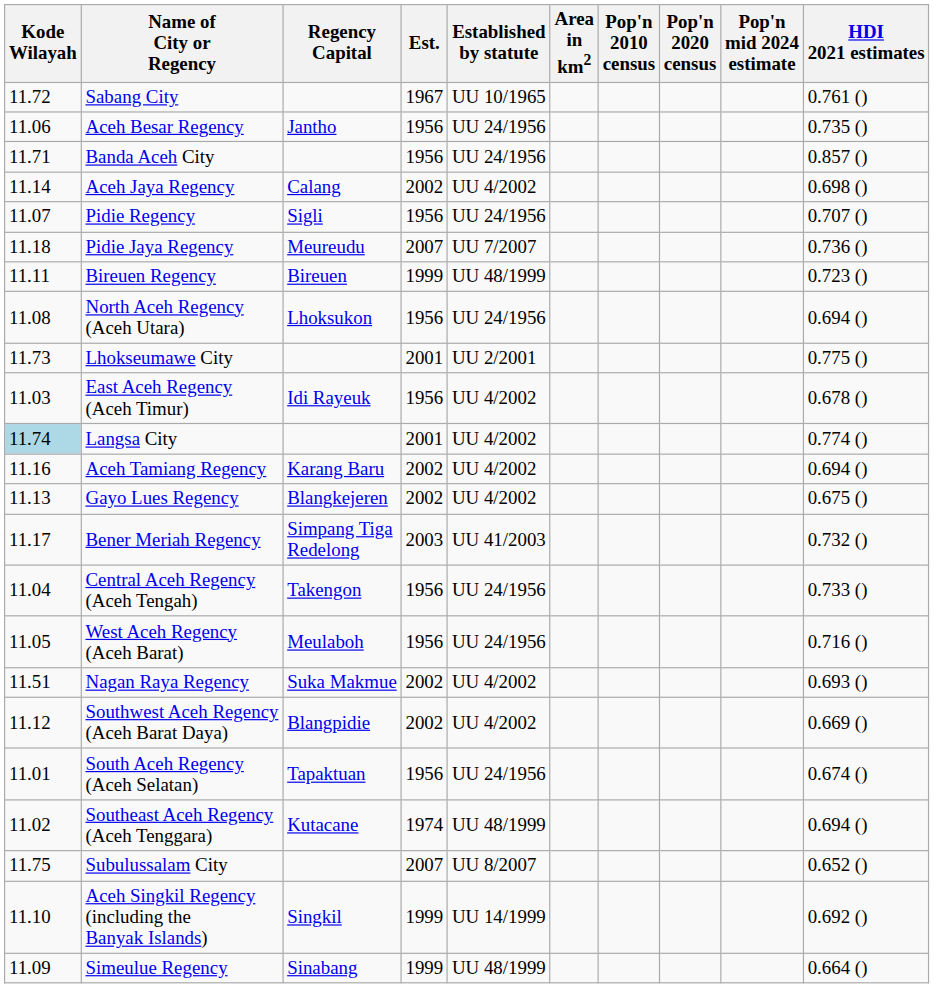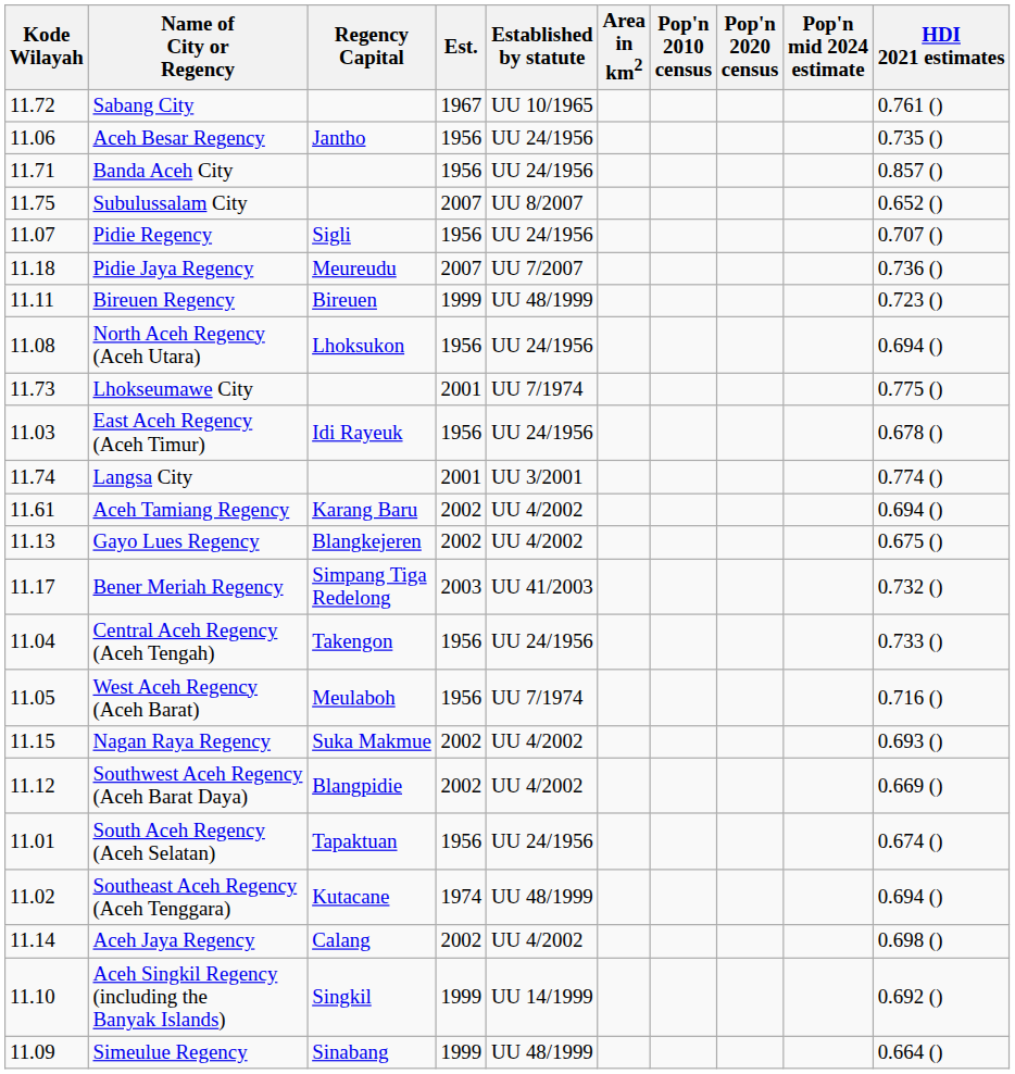 <table class="wikitable sortable" style="margin-bottom:0;">
 <tr>
 <th>Kode <br>Wilayah</th>
 <th>Name of<br>City or <br>Regency</th>
 <th>Regency<br>Capital</th>
 <th>Est.</th>
 <th>Established<br> by statute</th>
 <th>Area <br>in<br>km<sup>2</sup></th>
 <th>Pop'n<br>2010<br>census</th>
 <th>Pop'n<br>2020<br>census</th>
 <th>Pop'n<br>mid 2024<br>estimate</th>
 <th><a href='#'>HDI</a><br>2021 estimates</th>
 </tr>
 <tr>
 <td>11.72</td>
 <td><a href='#'>Sabang City</a></td>
 <td></td>
 <td>1967</td>
 <td>UU 10/1965</td>
 <td align="right"></td>
 <td align="right"></td>
 <td align="right"></td>
 <td align="right"></td>
 <td>0.761 ()</td>
 </tr>
 <tr>
 <td>11.06</td>
 <td><a href='#'>Aceh Besar Regency</a></td>
 <td><a href='#'>Jantho</a></td>
 <td>1956</td>
 <td>UU 24/1956</td>
 <td align="right"></td>
 <td align="right"></td>
 <td align="right"></td>
 <td align="right"></td>
 <td>0.735 ()</td>
 </tr>
 <tr>
 <td>11.71</td>
 <td><a href='#'>Banda Aceh</a> City</td>
 <td></td>
 <td>1956</td>
 <td>UU 24/1956</td>
 <td align="right"></td>
 <td align="right"></td>
 <td align="right"></td>
 <td align="right"></td>
 <td>0.857 ()</td>
 </tr>
 <tr>
-<td>11.14</td>
-<td><a href='#'>Aceh Jaya Regency</a></td>
-<td><a href='#'>Calang</a></td>
-<td>2002</td>
-<td>UU 4/2002</td>
+<td>11.75</td>
+<td><a href='#'>Subulussalam</a> City</td>
+<td></td>
+<td>2007</td>
+<td>UU 8/2007</td>
 <td align="right"></td>
 <td align="right"></td>
 <td align="right"></td>
 <td align="right"></td>
-<td>0.698 ()</td>
+<td>0.652 ()</td>
 </tr>
 <tr>
 <td>11.07</td>
 <td><a href='#'>Pidie Regency</a></td>
 <td><a href='#'>Sigli</a></td>
 <td>1956</td>
 <td>UU 24/1956</td>
 <td align="right"></td>
 <td align="right"></td>
 <td align="right"></td>
 <td align="right"></td>
 <td>0.707 ()</td>
 </tr>
 <tr>
 <td>11.18</td>
 <td><a href='#'>Pidie Jaya Regency</a></td>
 <td><a href='#'>Meureudu</a></td>
 <td>2007</td>
 <td>UU 7/2007</td>
 <td align="right"></td>
 <td align="right"></td>
 <td align="right"></td>
 <td align="right"></td>
 <td>0.736 ()</td>
 </tr>
 <tr>
 <td>11.11</td>
 <td><a href='#'>Bireuen Regency</a></td>
 <td><a href='#'>Bireuen</a></td>
 <td>1999</td>
 <td>UU 48/1999</td>
 <td align="right"></td>
 <td align="right"></td>
 <td align="right"></td>
 <td align="right"></td>
 <td>0.723 ()</td>
 </tr>
 <tr>
 <td>11.08</td>
 <td><a href='#'>North Aceh Regency</a><br>(Aceh Utara)</td>
 <td><a href='#'>Lhoksukon</a></td>
 <td>1956</td>
 <td>UU 24/1956</td>
 <td align="right"></td>
 <td align="right"></td>
 <td align="right"></td>
 <td align="right"></td>
 <td>0.694 ()</td>
 </tr>
 <tr>
 <td>11.73</td>
 <td><a href='#'>Lhokseumawe</a> City</td>
 <td></td>
 <td>2001</td>
-<td>UU 2/2001</td>
+<td>UU 7/1974</td>
 <td align="right"></td>
 <td align="right"></td>
 <td align="right"></td>
 <td align="right"></td>
 <td>0.775 ()</td>
 </tr>
 <tr>
 <td>11.03</td>
 <td><a href='#'>East Aceh Regency</a><br>(Aceh Timur)</td>
 <td><a href='#'>Idi Rayeuk</a></td>
 <td>1956</td>
-<td>UU 4/2002</td>
+<td>UU 24/1956</td>
 <td align="right"></td>
 <td align="right"></td>
 <td align="right"></td>
 <td align="right"></td>
 <td>0.678 ()</td>
 </tr>
 <tr>
-<td style="background: lightblue;">11.74</td>
+<td>11.74</td>
 <td><a href='#'>Langsa</a> City</td>
 <td></td>
 <td>2001</td>
-<td>UU 4/2002</td>
+<td>UU 3/2001</td>
 <td align="right"></td>
 <td align="right"></td>
 <td align="right"></td>
 <td align="right"></td>
 <td>0.774 ()</td>
 </tr>
 <tr>
-<td>11.16</td>
+<td>11.61</td>
 <td><a href='#'>Aceh Tamiang Regency</a></td>
 <td><a href='#'>Karang Baru</a></td>
 <td>2002</td>
 <td>UU 4/2002</td>
 <td align="right"></td>
 <td align="right"></td>
 <td align="right"></td>
 <td align="right"></td>
 <td>0.694 ()</td>
 </tr>
 <tr>
 <td>11.13</td>
 <td><a href='#'>Gayo Lues Regency</a></td>
 <td><a href='#'>Blangkejeren</a></td>
 <td>2002</td>
 <td>UU 4/2002</td>
 <td align="right"></td>
 <td align="right"></td>
 <td align="right"></td>
 <td align="right"></td>
 <td>0.675 ()</td>
 </tr>
 <tr>
 <td>11.17</td>
 <td><a href='#'>Bener Meriah Regency</a></td>
 <td><a href='#'>Simpang Tiga <br>Redelong</a></td>
 <td>2003</td>
 <td>UU 41/2003</td>
 <td align="right"></td>
 <td align="right"></td>
 <td align="right"></td>
 <td align="right"></td>
 <td>0.732 ()</td>
 </tr>
 <tr>
 <td>11.04</td>
 <td><a href='#'>Central Aceh Regency</a><br>(Aceh Tengah)</td>
 <td><a href='#'>Takengon</a></td>
 <td>1956</td>
 <td>UU 24/1956</td>
 <td align="right"></td>
 <td align="right"></td>
 <td align="right"></td>
 <td align="right"></td>
 <td>0.733 ()</td>
 </tr>
 <tr>
 <td>11.05</td>
 <td><a href='#'>West Aceh Regency</a><br>(Aceh Barat)</td>
 <td><a href='#'>Meulaboh</a></td>
 <td>1956</td>
-<td>UU 24/1956</td>
+<td>UU 7/1974</td>
 <td align="right"></td>
 <td align="right"></td>
 <td align="right"></td>
 <td align="right"></td>
 <td>0.716 ()</td>
 </tr>
 <tr>
-<td>11.51</td>
+<td>11.15</td>
 <td><a href='#'>Nagan Raya Regency</a></td>
 <td><a href='#'>Suka Makmue</a></td>
 <td>2002</td>
 <td>UU 4/2002</td>
 <td align="right"></td>
 <td align="right"></td>
 <td align="right"></td>
 <td align="right"></td>
 <td>0.693 ()</td>
 </tr>
 <tr>
 <td>11.12</td>
 <td><a href='#'>Southwest Aceh Regency</a><br>(Aceh Barat Daya)</td>
 <td><a href='#'>Blangpidie</a></td>
 <td>2002</td>
 <td>UU 4/2002</td>
 <td align="right"></td>
 <td align="right"></td>
 <td align="right"></td>
 <td align="right"></td>
 <td>0.669 ()</td>
 </tr>
 <tr>
 <td>11.01</td>
 <td><a href='#'>South Aceh Regency</a><br>(Aceh Selatan)</td>
 <td><a href='#'>Tapaktuan</a></td>
 <td>1956</td>
 <td>UU 24/1956</td>
 <td align="right"></td>
 <td align="right"></td>
 <td align="right"></td>
 <td align="right"></td>
 <td>0.674 ()</td>
 </tr>
 <tr>
 <td>11.02</td>
 <td><a href='#'>Southeast Aceh Regency</a><br>(Aceh Tenggara)</td>
 <td><a href='#'>Kutacane</a></td>
 <td>1974</td>
 <td>UU 48/1999</td>
 <td align="right"></td>
 <td align="right"></td>
 <td align="right"></td>
 <td align="right"></td>
 <td>0.694 ()</td>
 </tr>
 <tr>
-<td>11.75</td>
-<td><a href='#'>Subulussalam</a> City</td>
-<td></td>
-<td>2007</td>
-<td>UU 8/2007</td>
+<td>11.14</td>
+<td><a href='#'>Aceh Jaya Regency</a></td>
+<td><a href='#'>Calang</a></td>
+<td>2002</td>
+<td>UU 4/2002</td>
 <td align="right"></td>
 <td align="right"></td>
 <td align="right"></td>
 <td align="right"></td>
-<td>0.652 ()</td>
+<td>0.698 ()</td>
 </tr>
 <tr>
 <td>11.10</td>
 <td><a href='#'>Aceh Singkil Regency</a><br>(including the <br><a href='#'>Banyak Islands</a>)</td>
 <td><a href='#'>Singkil</a></td>
 <td>1999</td>
 <td>UU 14/1999</td>
 <td align="right"></td>
 <td align="right"></td>
 <td align="right"></td>
 <td align="right"></td>
 <td>0.692 ()</td>
 </tr>
 <tr>
 <td>11.09</td>
 <td><a href='#'>Simeulue Regency</a></td>
 <td><a href='#'>Sinabang</a></td>
 <td>1999</td>
 <td>UU 48/1999</td>
 <td align="right"></td>
 <td align="right"></td>
 <td align="right"></td>
 <td align="right"></td>
 <td>0.664 ()</td>
 </tr>
 </table>
